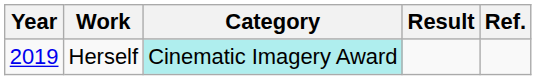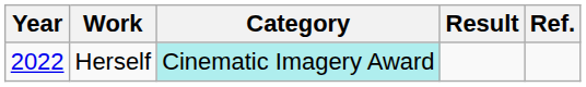 <table class="wikitable">
 <tr>
 <th>Year</th>
 <th>Work</th>
 <th>Category</th>
 <th>Result</th>
 <th>Ref.</th>
 </tr>
 <tr>
-<td rowspan="1"><a href='#'>2019</a></td>
+<td rowspan="1"><a href='#'>2022</a></td>
 <td>Herself</td>
 <td style="background: paleturquoise;">Cinematic Imagery Award</td>
 <td></td>
 <td rowspan="1"></td>
 </tr>
 </table>
